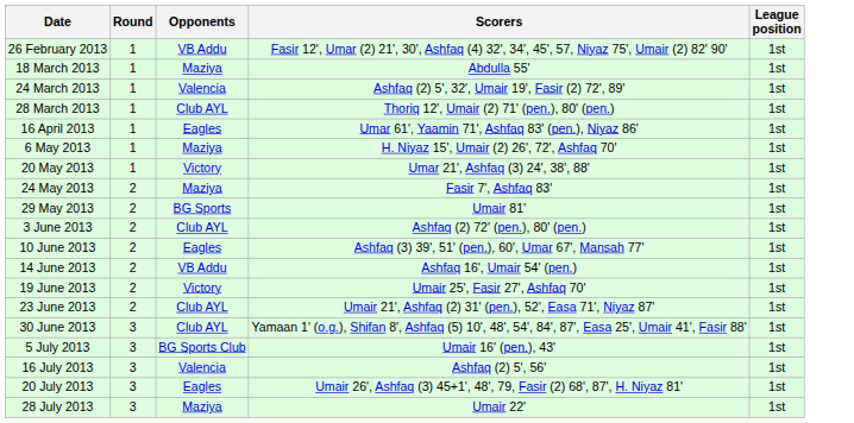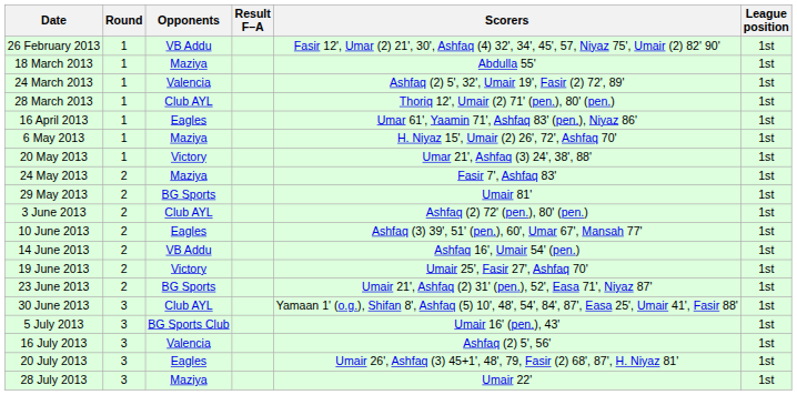 <table class="wikitable" style="text-align:center">
 <tr>
 <th>Date</th>
 <th>Round</th>
 <th>Opponents</th>
+<th>Result<br>F–A</th>
 <th>Scorers</th>
 <th>League<br>position</th>
 </tr>
 <tr bgcolor="#ddffdd">
 <td>26 February 2013</td>
 <td>1</td>
 <td><a href='#'>VB Addu</a></td>
+<td></td>
 <td><a href='#'>Fasir</a> 12', <a href='#'>Umar</a> (2) 21', 30', <a href='#'>Ashfaq</a> (4) 32', 34', 45', 57, <a href='#'>Niyaz</a> 75', <a href='#'>Umair</a> (2) 82' 90'</td>
 <td>1st</td>
 </tr>
 <tr bgcolor="#ddffdd">
 <td>18 March 2013</td>
 <td>1</td>
 <td><a href='#'>Maziya</a></td>
+<td></td>
 <td><a href='#'>Abdulla</a> 55'</td>
 <td>1st</td>
 </tr>
 <tr bgcolor="#ddffdd">
 <td>24 March 2013</td>
 <td>1</td>
 <td><a href='#'>Valencia</a></td>
+<td></td>
 <td><a href='#'>Ashfaq</a> (2) 5', 32', <a href='#'>Umair</a> 19', <a href='#'>Fasir</a> (2) 72', 89'</td>
 <td>1st</td>
 </tr>
 <tr bgcolor="#ddffdd">
 <td>28 March 2013</td>
 <td>1</td>
 <td><a href='#'>Club AYL</a></td>
+<td></td>
 <td><a href='#'>Thoriq</a> 12', <a href='#'>Umair</a> (2) 71' (<a href='#'>pen.</a>), 80' (<a href='#'>pen.</a>)</td>
 <td>1st</td>
 </tr>
 <tr bgcolor="#ddffdd">
 <td>16 April 2013</td>
 <td>1</td>
 <td><a href='#'>Eagles</a></td>
+<td></td>
 <td><a href='#'>Umar</a> 61', <a href='#'>Yaamin</a> 71', <a href='#'>Ashfaq</a> 83' (<a href='#'>pen.</a>), <a href='#'>Niyaz</a> 86'</td>
 <td>1st</td>
 </tr>
 <tr bgcolor="#ddffdd">
 <td>6 May 2013</td>
 <td>1</td>
 <td><a href='#'>Maziya</a></td>
+<td></td>
 <td><a href='#'>H. Niyaz</a> 15', <a href='#'>Umair</a> (2) 26', 72', <a href='#'>Ashfaq</a> 70'</td>
 <td>1st</td>
 </tr>
 <tr bgcolor="#ddffdd">
 <td>20 May 2013</td>
 <td>1</td>
 <td><a href='#'>Victory</a></td>
+<td></td>
 <td><a href='#'>Umar</a> 21', <a href='#'>Ashfaq</a> (3) 24', 38', 88'</td>
 <td>1st</td>
 </tr>
 <tr bgcolor="#ddffdd">
 <td>24 May 2013</td>
 <td>2</td>
 <td><a href='#'>Maziya</a></td>
+<td></td>
 <td><a href='#'>Fasir</a> 7', <a href='#'>Ashfaq</a> 83'</td>
 <td>1st</td>
 </tr>
 <tr bgcolor="#ddffdd">
 <td>29 May 2013</td>
 <td>2</td>
 <td><a href='#'>BG Sports</a></td>
+<td></td>
 <td><a href='#'>Umair</a> 81'</td>
 <td>1st</td>
 </tr>
 <tr bgcolor="#ddffdd">
 <td>3 June 2013</td>
 <td>2</td>
 <td><a href='#'>Club AYL</a></td>
+<td></td>
 <td><a href='#'>Ashfaq</a> (2) 72' (<a href='#'>pen.</a>), 80' (<a href='#'>pen.</a>)</td>
 <td>1st</td>
 </tr>
 <tr bgcolor="#ddffdd">
 <td>10 June 2013</td>
 <td>2</td>
 <td><a href='#'>Eagles</a></td>
+<td></td>
 <td><a href='#'>Ashfaq</a> (3) 39', 51' (<a href='#'>pen.</a>), 60', <a href='#'>Umar</a> 67', <a href='#'>Mansah</a> 77'</td>
 <td>1st</td>
 </tr>
 <tr bgcolor="#ddffdd">
 <td>14 June 2013</td>
 <td>2</td>
 <td><a href='#'>VB Addu</a></td>
+<td></td>
 <td><a href='#'>Ashfaq</a> 16', <a href='#'>Umair</a> 54' (<a href='#'>pen.</a>)</td>
 <td>1st</td>
 </tr>
 <tr bgcolor="#ddffdd">
 <td>19 June 2013</td>
 <td>2</td>
 <td><a href='#'>Victory</a></td>
+<td></td>
 <td><a href='#'>Umair</a> 25', <a href='#'>Fasir</a> 27', <a href='#'>Ashfaq</a> 70'</td>
 <td>1st</td>
 </tr>
 <tr bgcolor="#ddffdd">
 <td>23 June 2013</td>
 <td>2</td>
-<td><a href='#'>Club AYL</a></td>
+<td><a href='#'>BG Sports</a></td>
+<td></td>
 <td><a href='#'>Umair</a> 21', <a href='#'>Ashfaq</a> (2) 31' (<a href='#'>pen.</a>), 52', <a href='#'>Easa</a> 71', <a href='#'>Niyaz</a> 87'</td>
 <td>1st</td>
 </tr>
 <tr bgcolor="#ddffdd">
 <td>30 June 2013</td>
 <td>3</td>
 <td><a href='#'>Club AYL</a></td>
+<td></td>
 <td>Yamaan 1' (<a href='#'>o.g.</a>), <a href='#'>Shifan</a> 8', <a href='#'>Ashfaq</a> (5) 10', 48', 54', 84', 87', <a href='#'>Easa</a> 25', <a href='#'>Umair</a> 41', <a href='#'>Fasir</a> 88'</td>
 <td>1st</td>
 </tr>
 <tr bgcolor="#ddffdd">
 <td>5 July 2013</td>
 <td>3</td>
 <td><a href='#'>BG Sports Club</a></td>
+<td></td>
 <td><a href='#'>Umair</a> 16' (<a href='#'>pen.</a>), 43'</td>
 <td>1st</td>
 </tr>
 <tr bgcolor="#ddffdd">
 <td>16 July 2013</td>
 <td>3</td>
 <td><a href='#'>Valencia</a></td>
+<td></td>
 <td><a href='#'>Ashfaq</a> (2) 5', 56'</td>
 <td>1st</td>
 </tr>
 <tr bgcolor="#ddffdd">
 <td>20 July 2013</td>
 <td>3</td>
 <td><a href='#'>Eagles</a></td>
+<td></td>
 <td><a href='#'>Umair</a> 26', <a href='#'>Ashfaq</a> (3) 45+1', 48', 79, <a href='#'>Fasir</a> (2) 68', 87', <a href='#'>H. Niyaz</a> 81'</td>
 <td>1st</td>
 </tr>
 <tr bgcolor="#ddffdd">
 <td>28 July 2013</td>
 <td>3</td>
 <td><a href='#'>Maziya</a></td>
+<td></td>
 <td><a href='#'>Umair</a> 22'</td>
 <td>1st</td>
 </tr>
 </table>
